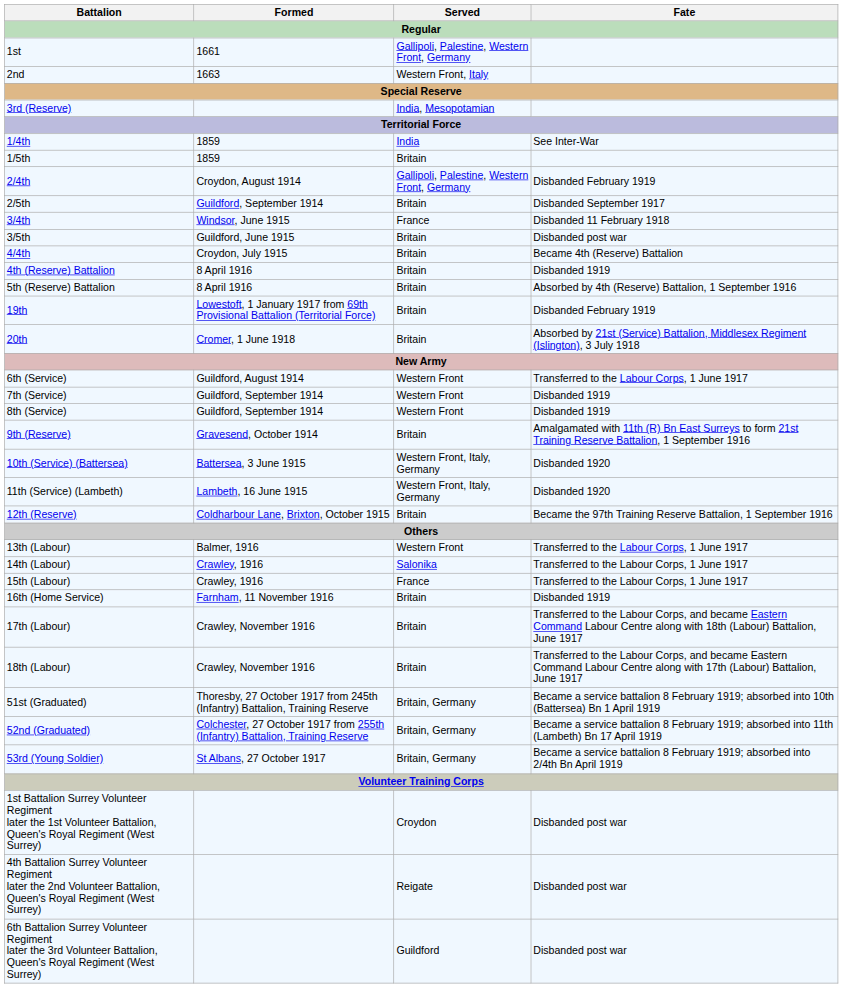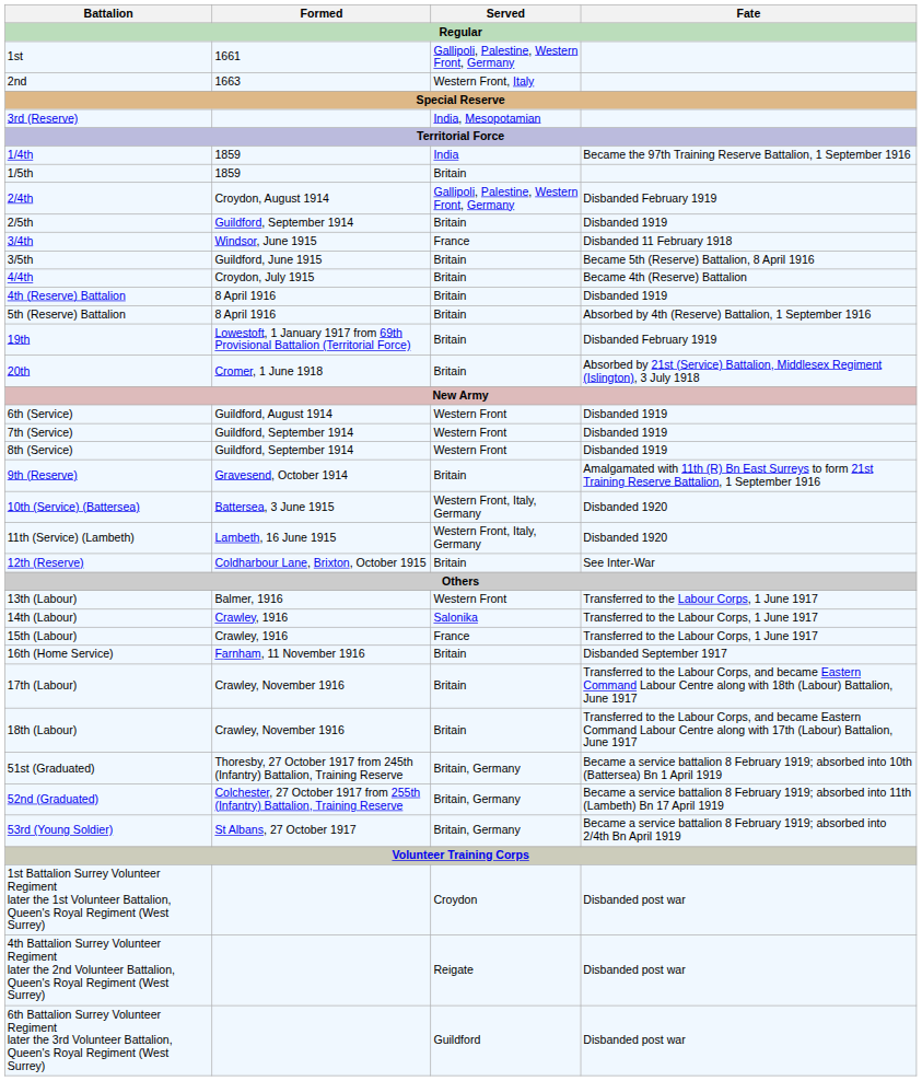 <table class="wikitable" style="width:100%;">
 <tr>
 <th>Battalion</th>
 <th>Formed</th>
 <th>Served</th>
 <th>Fate</th>
 </tr>
 <tr>
 <th colspan="5" style="background:#bdb;">Regular</th>
 </tr>
 <tr style="background:#f0f8ff;">
 <td>1st</td>
 <td>1661</td>
 <td><a href='#'>Gallipoli</a>, <a href='#'>Palestine</a>, <a href='#'>Western Front</a>, <a href='#'>Germany</a></td>
 <td></td>
 </tr>
 <tr style="background:#f0f8ff;">
 <td>2nd</td>
 <td>1663</td>
 <td>Western Front, <a href='#'>Italy</a></td>
 <td></td>
 </tr>
 <tr>
 <th colspan="5" style="background:#deb887;">Special Reserve</th>
 </tr>
 <tr style="background:#f0f8ff;">
 <td><a href='#'>3rd (Reserve)</a></td>
 <td></td>
 <td><a href='#'>India</a>, <a href='#'>Mesopotamian</a></td>
 <td></td>
 </tr>
 <tr>
 <th colspan="5" style="background:#bbd;">Territorial Force</th>
 </tr>
 <tr style="background:#f0f8ff;">
 <td><a href='#'>1/4th</a></td>
 <td>1859</td>
 <td><a href='#'>India</a></td>
-<td>See Inter-War</td>
+<td>Became the 97th Training Reserve Battalion, 1 September 1916</td>
 </tr>
 <tr style="background:#f0f8ff;">
 <td>1/5th</td>
 <td>1859</td>
 <td>Britain</td>
 <td></td>
 </tr>
 <tr style="background:#f0f8ff;">
 <td><a href='#'>2/4th</a></td>
 <td>Croydon, August 1914</td>
 <td><a href='#'>Gallipoli</a>, <a href='#'>Palestine</a>, <a href='#'>Western Front</a>, <a href='#'>Germany</a></td>
 <td>Disbanded February 1919</td>
 </tr>
 <tr style="background:#f0f8ff;">
 <td>2/5th</td>
 <td><a href='#'>Guildford</a>, September 1914</td>
 <td>Britain</td>
-<td>Disbanded September 1917</td>
+<td>Disbanded 1919</td>
 </tr>
 <tr style="background:#f0f8ff;">
 <td><a href='#'>3/4th</a></td>
 <td><a href='#'>Windsor</a>, June 1915</td>
 <td>France</td>
 <td>Disbanded 11 February 1918</td>
 </tr>
 <tr style="background:#f0f8ff;">
 <td>3/5th</td>
 <td>Guildford, June 1915</td>
 <td>Britain</td>
-<td>Disbanded post war</td>
+<td>Became 5th (Reserve) Battalion, 8 April 1916</td>
 </tr>
 <tr style="background:#f0f8ff;">
 <td><a href='#'>4/4th</a></td>
 <td>Croydon, July 1915</td>
 <td>Britain</td>
 <td>Became 4th (Reserve) Battalion</td>
 </tr>
 <tr style="background:#f0f8ff;">
 <td><a href='#'>4th (Reserve) Battalion</a></td>
 <td>8 April 1916</td>
 <td>Britain</td>
 <td>Disbanded 1919</td>
 </tr>
 <tr style="background:#f0f8ff;">
 <td>5th (Reserve) Battalion</td>
 <td>8 April 1916</td>
 <td>Britain</td>
 <td>Absorbed by 4th (Reserve) Battalion, 1 September 1916</td>
 </tr>
 <tr style="background:#f0f8ff;"|- style="background:#f0f8ff;">
 <td><a href='#'>19th</a></td>
 <td><a href='#'>Lowestoft</a>, 1 January 1917 from <a href='#'>69th Provisional Battalion (Territorial Force)</a></td>
 <td>Britain</td>
 <td>Disbanded February 1919</td>
 </tr>
 <tr style="background:#f0f8ff;">
 <td><a href='#'>20th</a></td>
 <td><a href='#'>Cromer</a>, 1 June 1918</td>
 <td>Britain</td>
 <td>Absorbed by <a href='#'>21st (Service) Battalion, Middlesex Regiment (Islington)</a>, 3 July 1918</td>
 </tr>
 <tr>
 <th colspan="5" style="background:#dbb;">New Army</th>
 </tr>
 <tr style="background:#f0f8ff;">
 <td>6th (Service)</td>
 <td>Guildford, August 1914</td>
 <td>Western Front</td>
-<td>Transferred to the <a href='#'>Labour Corps</a>, 1 June 1917</td>
+<td>Disbanded 1919</td>
 </tr>
 <tr style="background:#f0f8ff;">
 <td>7th (Service)</td>
 <td>Guildford, September 1914</td>
 <td>Western Front</td>
 <td>Disbanded 1919</td>
 </tr>
 <tr style="background:#f0f8ff;">
 <td>8th (Service)</td>
 <td>Guildford, September 1914</td>
 <td>Western Front</td>
 <td>Disbanded 1919</td>
 </tr>
 <tr style="background:#f0f8ff;">
 <td><a href='#'>9th (Reserve)</a></td>
 <td><a href='#'>Gravesend</a>, October 1914</td>
 <td>Britain</td>
 <td>Amalgamated with <a href='#'>11th (R) Bn East Surreys</a> to form <a href='#'>21st Training Reserve Battalion</a>, 1 September 1916</td>
 </tr>
 <tr style="background:#f0f8ff;">
 <td><a href='#'>10th (Service) (Battersea)</a></td>
 <td><a href='#'>Battersea</a>, 3 June 1915</td>
 <td>Western Front, Italy, Germany</td>
 <td>Disbanded 1920</td>
 </tr>
 <tr style="background:#f0f8ff;">
 <td>11th (Service) (Lambeth)</td>
 <td><a href='#'>Lambeth</a>, 16 June 1915</td>
 <td>Western Front, Italy, Germany</td>
 <td>Disbanded 1920</td>
 </tr>
 <tr style="background:#f0f8ff;">
 <td><a href='#'>12th (Reserve)</a></td>
 <td><a href='#'>Coldharbour Lane</a>, <a href='#'>Brixton</a>, October 1915</td>
 <td>Britain</td>
-<td>Became the 97th Training Reserve Battalion, 1 September 1916</td>
+<td>See Inter-War</td>
 </tr>
 <tr>
 <th colspan="5" style="background:#ccc;">Others</th>
 </tr>
 <tr style="background:#f0f8ff;">
 <td>13th (Labour)</td>
 <td>Balmer, 1916</td>
 <td>Western Front</td>
 <td>Transferred to the <a href='#'>Labour Corps</a>, 1 June 1917</td>
 </tr>
 <tr style="background:#f0f8ff;">
 <td>14th (Labour)</td>
 <td><a href='#'>Crawley</a>, 1916</td>
 <td><a href='#'>Salonika</a></td>
 <td>Transferred to the Labour Corps, 1 June 1917</td>
 </tr>
 <tr style="background:#f0f8ff;">
 <td>15th (Labour)</td>
 <td>Crawley, 1916</td>
 <td>France</td>
 <td>Transferred to the Labour Corps, 1 June 1917</td>
 </tr>
 <tr style="background:#f0f8ff;">
 <td>16th (Home Service)</td>
 <td><a href='#'>Farnham</a>, 11 November 1916</td>
 <td>Britain</td>
-<td>Disbanded 1919</td>
+<td>Disbanded September 1917</td>
 </tr>
 <tr style="background:#f0f8ff;">
 <td>17th (Labour)</td>
 <td>Crawley, November 1916</td>
 <td>Britain</td>
 <td>Transferred to the Labour Corps, and became <a href='#'>Eastern Command</a> Labour Centre along with 18th (Labour) Battalion, June 1917</td>
 </tr>
 <tr style="background:#f0f8ff;">
 <td>18th (Labour)</td>
 <td>Crawley, November 1916</td>
 <td>Britain</td>
 <td>Transferred to the Labour Corps, and became Eastern Command Labour Centre along with 17th (Labour) Battalion, June 1917</td>
 </tr>
 <tr style="background:#f0f8ff;">
 <td>51st (Graduated)</td>
 <td>Thoresby, 27 October 1917 from 245th (Infantry) Battalion, Training Reserve</td>
 <td>Britain, Germany</td>
 <td>Became a service battalion 8 February 1919; absorbed into 10th (Battersea) Bn 1 April 1919</td>
 </tr>
 <tr style="background:#f0f8ff;">
 <td><a href='#'>52nd (Graduated)</a></td>
 <td><a href='#'>Colchester</a>, 27 October 1917 from <a href='#'>255th (Infantry) Battalion, Training Reserve</a></td>
 <td>Britain, Germany</td>
 <td>Became a service battalion 8 February 1919; absorbed into 11th (Lambeth) Bn 17 April 1919</td>
 </tr>
 <tr style="background:#f0f8ff;">
 <td><a href='#'>53rd (Young Soldier)</a></td>
 <td><a href='#'>St Albans</a>, 27 October 1917</td>
 <td>Britain, Germany</td>
 <td>Became a service battalion 8 February 1919; absorbed into 2/4th Bn April 1919</td>
 </tr>
 <tr>
 <th colspan="5" style="background:#ccb;"><a href='#'>Volunteer Training Corps</a></th>
 </tr>
 <tr style="background:#f0f8ff;">
 <td>1st Battalion Surrey Volunteer Regiment<br>later the 1st Volunteer Battalion, Queen's Royal Regiment (West Surrey)</td>
 <td></td>
 <td>Croydon</td>
 <td>Disbanded post war</td>
 </tr>
 <tr style="background:#f0f8ff;">
 <td>4th Battalion Surrey Volunteer Regiment<br>later the 2nd Volunteer Battalion, Queen's Royal Regiment (West Surrey)</td>
 <td></td>
 <td>Reigate</td>
 <td>Disbanded post war</td>
 </tr>
 <tr style="background:#f0f8ff;">
 <td>6th Battalion Surrey Volunteer Regiment<br>later the 3rd Volunteer Battalion, Queen's Royal Regiment (West Surrey)</td>
 <td></td>
 <td>Guildford</td>
 <td>Disbanded post war</td>
 </tr>
 </table>
